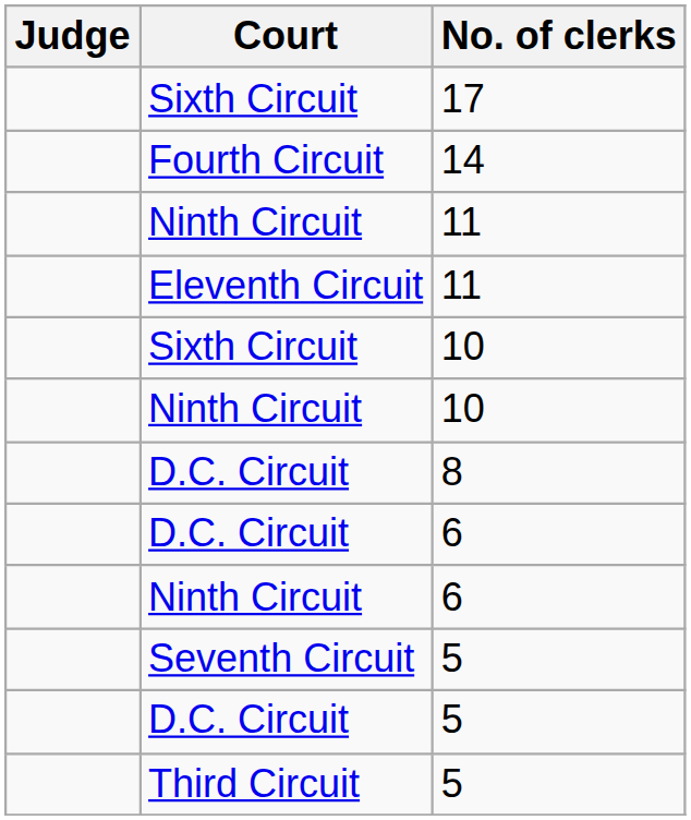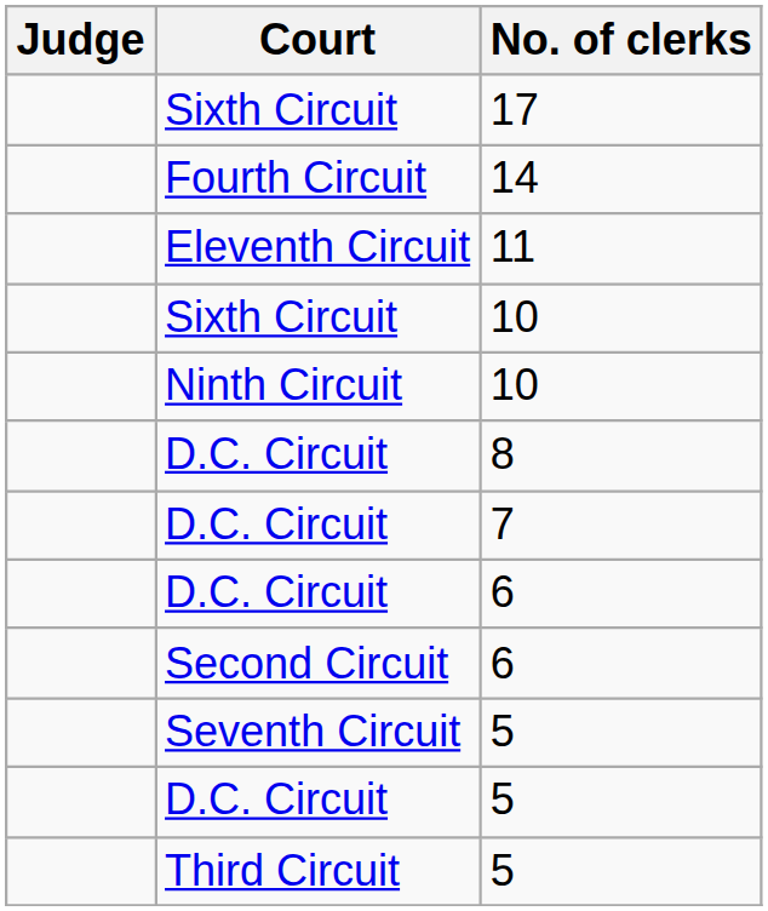 <table class="wikitable sortable">
 <tr>
 <th>Judge</th>
 <th>Court</th>
 <th>No. of clerks</th>
 </tr>
 <tr>
 <td></td>
 <td><a href='#'>Sixth Circuit</a></td>
 <td>17</td>
 </tr>
 <tr>
 <td></td>
 <td><a href='#'>Fourth Circuit</a></td>
 <td>14</td>
-</tr>
-<tr>
-<td></td>
-<td><a href='#'>Ninth Circuit</a></td>
-<td>11</td>
 </tr>
 <tr>
 <td></td>
 <td><a href='#'>Eleventh Circuit</a></td>
 <td>11</td>
 </tr>
 <tr>
 <td></td>
 <td><a href='#'>Sixth Circuit</a></td>
 <td>10</td>
 </tr>
 <tr>
 <td></td>
 <td><a href='#'>Ninth Circuit</a></td>
 <td>10</td>
 </tr>
 <tr>
 <td></td>
 <td><a href='#'>D.C. Circuit</a></td>
 <td>8</td>
 </tr>
 <tr>
 <td></td>
 <td><a href='#'>D.C. Circuit</a></td>
+<td>7</td>
+</tr>
+<tr>
+<td></td>
+<td><a href='#'>D.C. Circuit</a></td>
 <td>6</td>
 </tr>
 <tr>
 <td></td>
-<td><a href='#'>Ninth Circuit</a></td>
+<td><a href='#'>Second Circuit</a></td>
 <td>6</td>
 </tr>
 <tr>
 <td></td>
 <td><a href='#'>Seventh Circuit</a></td>
 <td>5</td>
 </tr>
 <tr>
 <td></td>
 <td><a href='#'>D.C. Circuit</a></td>
 <td>5</td>
 </tr>
 <tr>
 <td></td>
 <td><a href='#'>Third Circuit</a></td>
 <td>5</td>
 </tr>
 <tr>
 </tr>
 </table>
